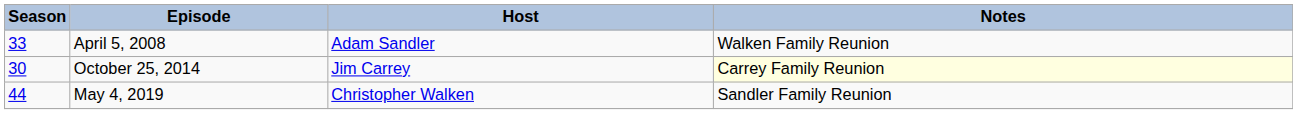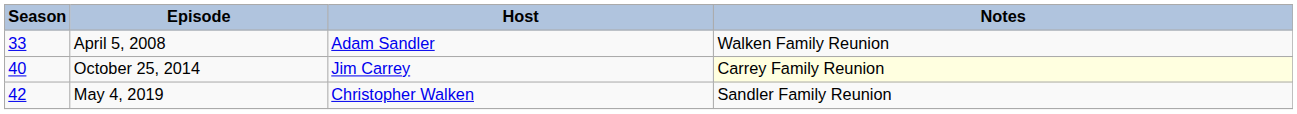 <table class="wikitable" style="width:100%;">
 <tr>
 <th style="background:#B0C4DE;" width="5%">Season</th>
 <th style="background:#B0C4DE;" width="20%">Episode</th>
 <th style="background:#B0C4DE;" width="30%">Host</th>
 <th style="background:#B0C4DE;" width="45%">Notes</th>
 </tr>
 <tr>
 <td><a href='#'>33</a></td>
 <td>April 5, 2008</td>
 <td><a href='#'>Adam Sandler</a></td>
 <td>Walken Family Reunion</td>
 </tr>
 <tr>
-<td><a href='#'>30</a></td>
+<td><a href='#'>40</a></td>
 <td>October 25, 2014</td>
 <td><a href='#'>Jim Carrey</a></td>
 <td style="background: lightyellow;">Carrey Family Reunion</td>
 </tr>
 <tr>
-<td><a href='#'>44</a></td>
+<td><a href='#'>42</a></td>
 <td>May 4, 2019</td>
 <td><a href='#'>Christopher Walken</a></td>
 <td>Sandler Family Reunion</td>
 </tr>
 <tr>
 </tr>
 </table>
